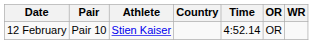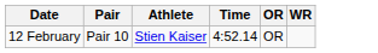 <table class="wikitable" style="text-align:center">
 <tr>
 <th>Date</th>
 <th>Pair</th>
 <th>Athlete</th>
-<th>Country</th>
 <th>Time</th>
 <th>OR</th>
 <th>WR</th>
 </tr>
 <tr>
 <td>12 February</td>
 <td>Pair 10</td>
 <td><a href='#'>Stien Kaiser</a></td>
-<td></td>
 <td>4:52.14</td>
 <td>OR</td>
 <td></td>
 </tr>
 </table>
